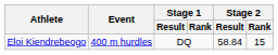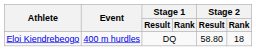 <table class="wikitable" style="font-size:90%">
 <tr>
 <th rowspan="2">Athlete</th>
 <th rowspan="2">Event</th>
 <th colspan="2">Stage 1</th>
 <th colspan="2">Stage 2</th>
 </tr>
 <tr style="font-size:95%">
 <th>Result</th>
 <th>Rank</th>
 <th>Result</th>
 <th>Rank</th>
 </tr>
 <tr align=center>
 <td align=left><a href='#'>Eloi Kiendrebeogo</a></td>
 <td align=left rowspan=3><a href='#'>400 m hurdles</a></td>
 <td colspan="2">DQ</td>
-<td>58.84</td>
-<td>15</td>
+<td>58.80</td>
+<td>18</td>
 </tr>
 </table>
